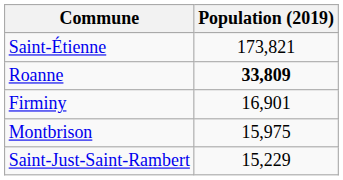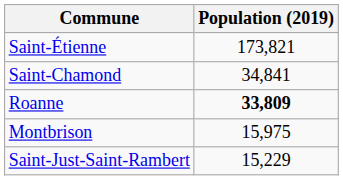 <table class=wikitable>
 <tr>
 <th>Commune</th>
 <th>Population (2019)</th>
 </tr>
 <tr>
 <td><a href='#'>Saint-Étienne</a></td>
 <td style="text-align: center;">173,821</td>
 </tr>
 <tr>
+<td><a href='#'>Saint-Chamond</a></td>
+<td style="text-align: center;">34,841</td>
+</tr>
+<tr>
 <td><a href='#'>Roanne</a></td>
 <td style="text-align: center;"><strong>33,809</strong></td>
-</tr>
-<tr>
-<td><a href='#'>Firminy</a></td>
-<td style="text-align: center;">16,901</td>
 </tr>
 <tr>
 <td><a href='#'>Montbrison</a></td>
 <td style="text-align: center;">15,975</td>
 </tr>
 <tr>
 <td><a href='#'>Saint-Just-Saint-Rambert</a></td>
 <td style="text-align: center;">15,229</td>
 </tr>
 </table>
